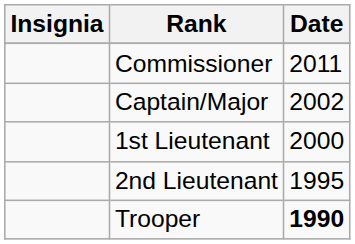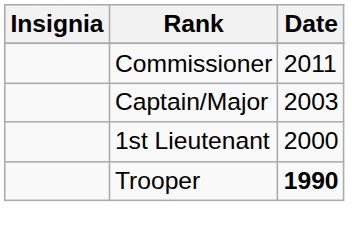 <table class="wikitable">
 <tr>
 <th>Insignia</th>
 <th>Rank</th>
 <th>Date</th>
 </tr>
 <tr>
 </tr>
 <tr>
 <td></td>
 <td>Commissioner</td>
 <td>2011</td>
 </tr>
 <tr>
 <td></td>
 <td>Captain/Major</td>
-<td>2002</td>
+<td>2003</td>
 </tr>
 <tr>
 <td></td>
 <td>1st Lieutenant</td>
 <td>2000</td>
 </tr>
 <tr>
 <td></td>
-<td>2nd Lieutenant</td>
-<td>1995</td>
-</tr>
-<tr>
-<td></td>
 <td>Trooper</td>
 <td><strong>1990</strong></td>
 </tr>
 </table>
